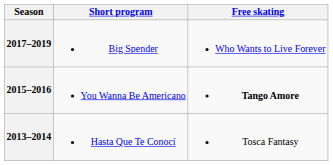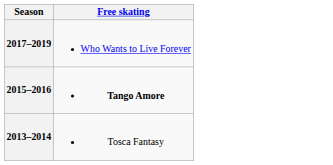 <table class=wikitable style=text-align:center>
 <tr>
 <th>Season</th>
-<th><a href='#'>Short program</a></th>
 <th><a href='#'>Free skating</a></th>
 </tr>
 <tr>
 <th>2017–2019 <br></th>
-<td><br><ul><li><a href='#'>Big Spender</a> <br></li></ul></td>
 <td><br><ul><li><a href='#'>Who Wants to Live Forever</a> <br></li></ul></td>
 </tr>
 <tr>
 <th>2015–2016 <br></th>
-<td><br><ul><li><a href='#'>You Wanna Be Americano</a> <br></li></ul></td>
 <td><strong><br><ul><li>Tango Amore <br></li></ul></strong></td>
 </tr>
 <tr>
 <th>2013–2014 <br></th>
-<td><br><ul><li><a href='#'>Hasta Que Te Conocí</a> <br></li></ul></td>
 <td><br><ul><li>Tosca Fantasy <br></li></ul></td>
 </tr>
 </table>
